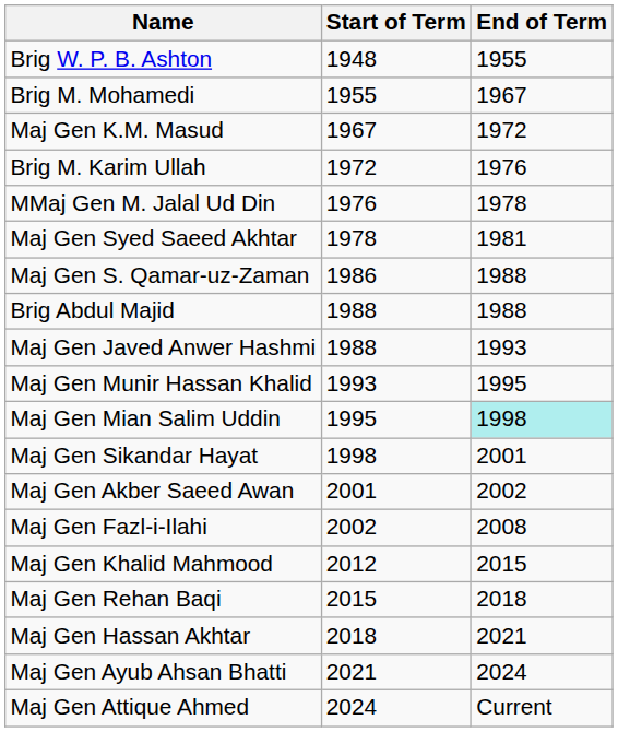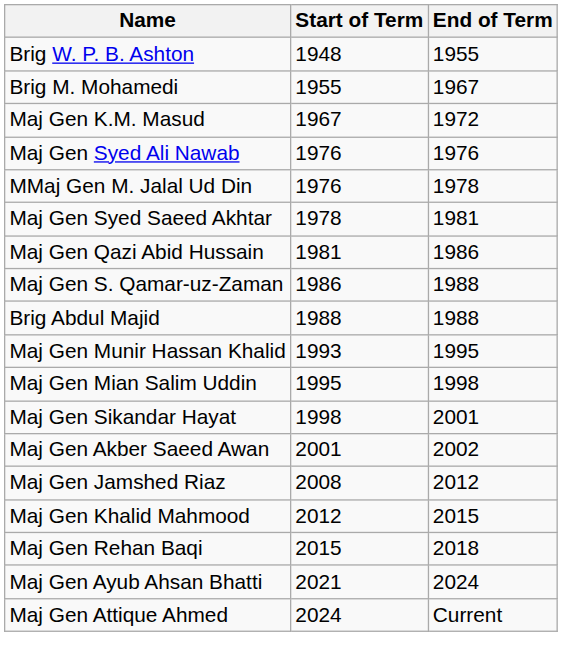 <table class=wikitable>
 <tr>
 <th>Name</th>
 <th>Start of Term</th>
 <th>End of Term</th>
 </tr>
 <tr>
 <td>Brig <a href='#'>W. P. B. Ashton</a></td>
 <td>1948</td>
 <td>1955</td>
 </tr>
 <tr>
 <td>Brig M. Mohamedi</td>
 <td>1955</td>
 <td>1967</td>
 </tr>
 <tr>
 <td>Maj Gen K.M. Masud</td>
 <td>1967</td>
 <td>1972</td>
 </tr>
 <tr>
-<td>Brig M. Karim Ullah</td>
-<td>1972</td>
+<td>Maj Gen <a href='#'>Syed Ali Nawab</a></td>
+<td>1976</td>
 <td>1976</td>
 </tr>
 <tr>
 <td>MMaj Gen M. Jalal Ud Din</td>
 <td>1976</td>
 <td>1978</td>
 </tr>
 <tr>
 <td>Maj Gen Syed Saeed Akhtar</td>
 <td>1978</td>
 <td>1981</td>
 </tr>
 <tr>
+<td>Maj Gen Qazi Abid Hussain</td>
+<td>1981</td>
+<td>1986</td>
+</tr>
+<tr>
 <td>Maj Gen S. Qamar-uz-Zaman</td>
 <td>1986</td>
 <td>1988</td>
 </tr>
 <tr>
 <td>Brig Abdul Majid</td>
 <td>1988</td>
 <td>1988</td>
 </tr>
 <tr>
-<td>Maj Gen Javed Anwer Hashmi</td>
-<td>1988</td>
-<td>1993</td>
-</tr>
-<tr>
 <td>Maj Gen Munir Hassan Khalid</td>
 <td>1993</td>
 <td>1995</td>
 </tr>
 <tr>
 <td>Maj Gen Mian Salim Uddin</td>
 <td>1995</td>
-<td style="background: paleturquoise;">1998</td>
+<td>1998</td>
 </tr>
 <tr>
 <td>Maj Gen Sikandar Hayat</td>
 <td>1998</td>
 <td>2001</td>
 </tr>
 <tr>
 <td>Maj Gen Akber Saeed Awan</td>
 <td>2001</td>
 <td>2002</td>
 </tr>
 <tr>
-<td>Maj Gen Fazl-i-Ilahi</td>
-<td>2002</td>
+<td>Maj Gen Jamshed Riaz</td>
 <td>2008</td>
+<td>2012</td>
 </tr>
 <tr>
 <td>Maj Gen Khalid Mahmood</td>
 <td>2012</td>
 <td>2015</td>
 </tr>
 <tr>
 <td>Maj Gen Rehan Baqi</td>
 <td>2015</td>
 <td>2018</td>
 </tr>
 <tr>
-<td>Maj Gen Hassan Akhtar</td>
-<td>2018</td>
-<td>2021</td>
-</tr>
-<tr>
 <td>Maj Gen Ayub Ahsan Bhatti</td>
 <td>2021</td>
 <td>2024</td>
 </tr>
 <tr>
 <td>Maj Gen Attique Ahmed</td>
 <td>2024</td>
 <td>Current</td>
 </tr>
 </table>
